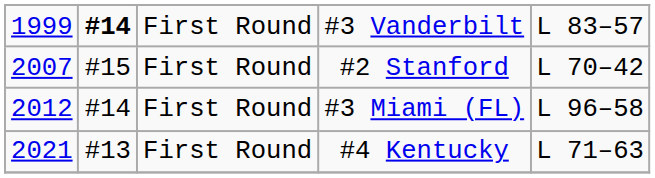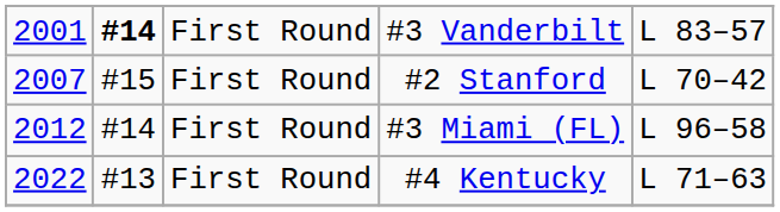 <table class="wikitable" style="text-align:center">
 <tr>
 </tr>
 <tr>
-<td rowspan=1><a href='#'>1999</a></td>
+<td rowspan=1><a href='#'>2001</a></td>
 <td><strong>#14</strong></td>
 <td>First Round</td>
 <td>#3 <a href='#'>Vanderbilt</a></td>
 <td>L 83–57</td>
 </tr>
 <tr style="text-align:center;">
 <td rowspan=1><a href='#'>2007</a></td>
 <td>#15</td>
 <td>First Round</td>
 <td>#2 <a href='#'>Stanford</a></td>
 <td>L 70–42</td>
 </tr>
 <tr style="text-align:center;">
 <td rowspan=1><a href='#'>2012</a></td>
 <td>#14</td>
 <td>First Round</td>
 <td>#3 <a href='#'>Miami (FL)</a></td>
 <td>L 96–58</td>
 </tr>
 <tr style="text-align:center;">
-<td rowspan=1><a href='#'>2021</a></td>
+<td rowspan=1><a href='#'>2022</a></td>
 <td>#13</td>
 <td>First Round</td>
 <td>#4 <a href='#'>Kentucky</a></td>
 <td>L 71–63</td>
 </tr>
 <tr style="text-align:center;">
 </tr>
 </table>
